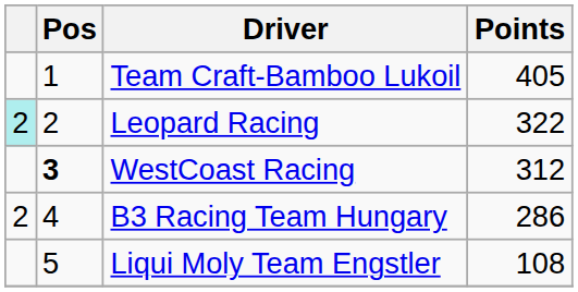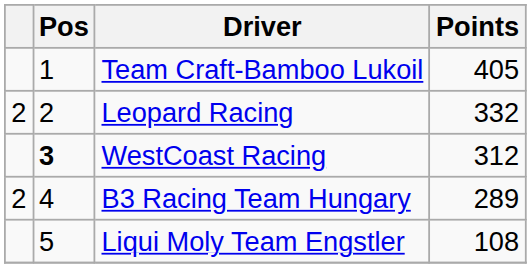 <table class="wikitable" style="font-size: 95%;">
 <tr>
 <th></th>
 <th>Pos</th>
 <th>Driver</th>
 <th>Points</th>
 </tr>
 <tr>
 <td align="left"></td>
 <td>1</td>
 <td> <a href='#'>Team Craft-Bamboo Lukoil</a></td>
 <td align="right">405</td>
 </tr>
 <tr>
-<td align="left" style="background: paleturquoise;"> 2</td>
+<td align="left"> 2</td>
 <td>2</td>
 <td> <a href='#'>Leopard Racing</a></td>
-<td align="right">322</td>
+<td align="right">332</td>
 </tr>
 <tr>
 <td align="left"></td>
 <td><strong>3</strong></td>
 <td> <a href='#'>WestCoast Racing</a></td>
 <td align="right">312</td>
 </tr>
 <tr>
 <td align="left"> 2</td>
 <td>4</td>
 <td> <a href='#'>B3 Racing Team Hungary</a></td>
-<td align="right">286</td>
+<td align="right">289</td>
 </tr>
 <tr>
 <td align="left"></td>
 <td>5</td>
 <td> <a href='#'>Liqui Moly Team Engstler</a></td>
 <td align="right">108</td>
 </tr>
 <tr>
 </tr>
 </table>
